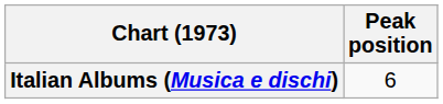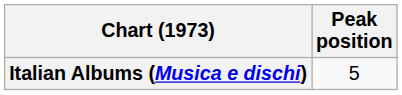 <table class="wikitable plainrowheaders" style="text-align:center">
 <tr>
 <th scope="col">Chart (1973)</th>
 <th scope="col">Peak<br>position</th>
 </tr>
 <tr>
 <th scope="row">Italian Albums (<em><a href='#'>Musica e dischi</a></em>)</th>
-<td>6</td>
+<td>5</td>
 </tr>
 </table>
